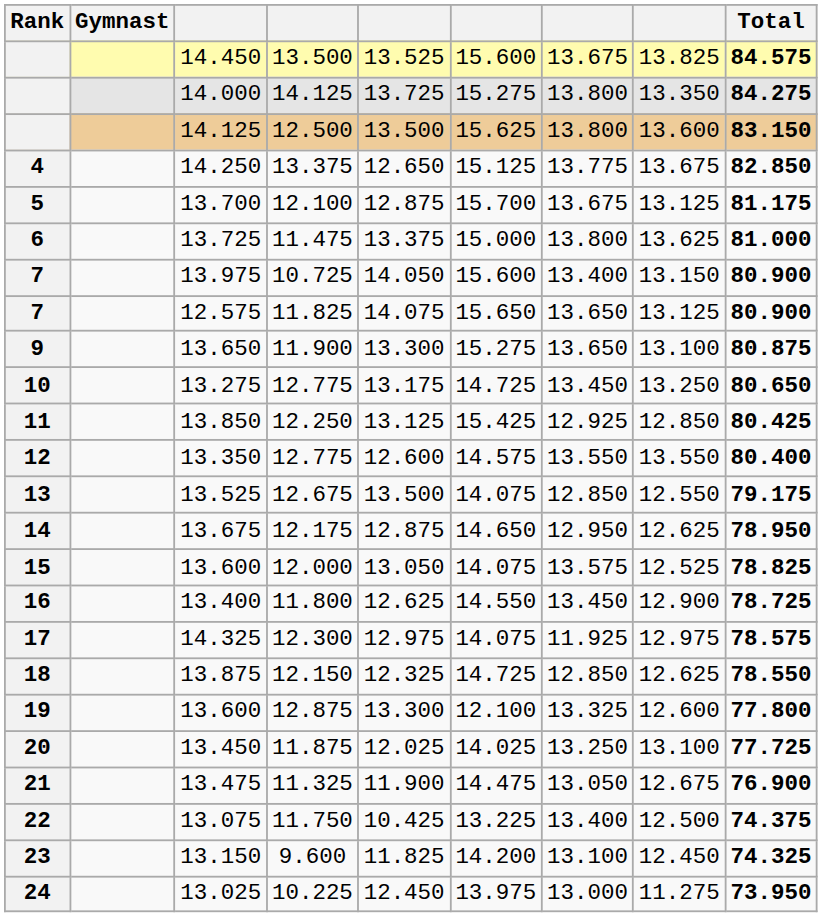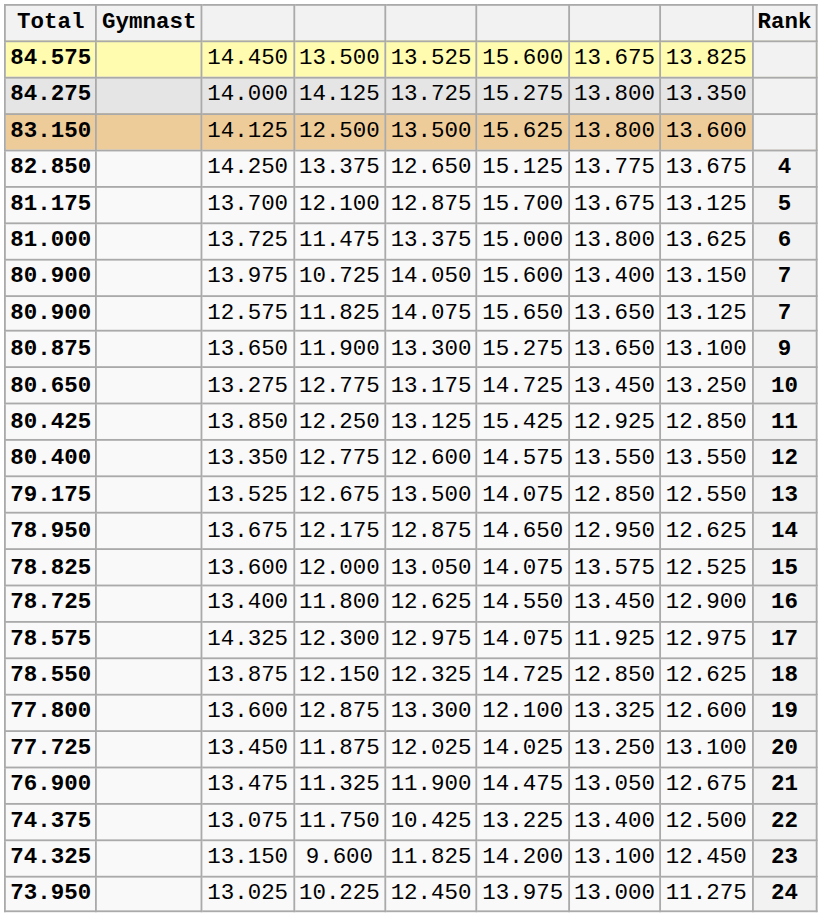 <table class="wikitable sortable" style="text-align:center; font-size:95%">
 <tr>
-<th scope=col>Rank</th>
+<th scope=col>Total</th>
 <th scope=col>Gymnast</th>
 <th scope=col></th>
 <th scope=col></th>
 <th scope=col></th>
 <th scope=col></th>
 <th scope=col></th>
 <th scope=col></th>
-<th scope=col>Total</th>
+<th scope=col>Rank</th>
 </tr>
 <tr bgcolor=fffcaf>
-<th scope=row></th>
+<td><strong>84.575</strong></td>
 <td align=left></td>
 <td>14.450</td>
 <td>13.500</td>
 <td>13.525</td>
 <td>15.600</td>
 <td>13.675</td>
 <td>13.825</td>
-<td><strong>84.575</strong></td>
+<th scope=row></th>
 </tr>
 <tr bgcolor=e5e5e5>
-<th scope=row></th>
+<td><strong>84.275</strong></td>
 <td align=left></td>
 <td>14.000</td>
 <td>14.125</td>
 <td>13.725</td>
 <td>15.275</td>
 <td>13.800</td>
 <td>13.350</td>
-<td><strong>84.275</strong></td>
+<th scope=row></th>
 </tr>
 <tr bgcolor=eecc99>
-<th scope=row></th>
+<td><strong>83.150</strong></td>
 <td align=left></td>
 <td>14.125</td>
 <td>12.500</td>
 <td>13.500</td>
 <td>15.625</td>
 <td>13.800</td>
 <td>13.600</td>
-<td><strong>83.150</strong></td>
+<th scope=row></th>
 </tr>
 <tr>
-<th scope=row>4</th>
+<td><strong>82.850</strong></td>
 <td align=left></td>
 <td>14.250</td>
 <td>13.375</td>
 <td>12.650</td>
 <td>15.125</td>
 <td>13.775</td>
 <td>13.675</td>
-<td><strong>82.850</strong></td>
+<th scope=row>4</th>
 </tr>
 <tr>
-<th scope=row>5</th>
+<td><strong>81.175</strong></td>
 <td align=left></td>
 <td>13.700</td>
 <td>12.100</td>
 <td>12.875</td>
 <td>15.700</td>
 <td>13.675</td>
 <td>13.125</td>
-<td><strong>81.175</strong></td>
+<th scope=row>5</th>
 </tr>
 <tr>
-<th scope=row>6</th>
+<td><strong>81.000</strong></td>
 <td align=left></td>
 <td>13.725</td>
 <td>11.475</td>
 <td>13.375</td>
 <td>15.000</td>
 <td>13.800</td>
 <td>13.625</td>
-<td><strong>81.000</strong></td>
+<th scope=row>6</th>
 </tr>
 <tr>
-<th scope=row>7</th>
+<td><strong>80.900</strong></td>
 <td align=left></td>
 <td>13.975</td>
 <td>10.725</td>
 <td>14.050</td>
 <td>15.600</td>
 <td>13.400</td>
 <td>13.150</td>
-<td><strong>80.900</strong></td>
+<th scope=row>7</th>
 </tr>
 <tr>
-<th scope=row>7</th>
+<td><strong>80.900</strong></td>
 <td align=left></td>
 <td>12.575</td>
 <td>11.825</td>
 <td>14.075</td>
 <td>15.650</td>
 <td>13.650</td>
 <td>13.125</td>
-<td><strong>80.900</strong></td>
+<th scope=row>7</th>
 </tr>
 <tr>
-<th scope=row>9</th>
+<td><strong>80.875</strong></td>
 <td align=left></td>
 <td>13.650</td>
 <td>11.900</td>
 <td>13.300</td>
 <td>15.275</td>
 <td>13.650</td>
 <td>13.100</td>
-<td><strong>80.875</strong></td>
+<th scope=row>9</th>
 </tr>
 <tr>
-<th scope=row>10</th>
+<td><strong>80.650</strong></td>
 <td align=left></td>
 <td>13.275</td>
 <td>12.775</td>
 <td>13.175</td>
 <td>14.725</td>
 <td>13.450</td>
 <td>13.250</td>
-<td><strong>80.650</strong></td>
+<th scope=row>10</th>
 </tr>
 <tr>
-<th scope=row>11</th>
+<td><strong>80.425</strong></td>
 <td align=left></td>
 <td>13.850</td>
 <td>12.250</td>
 <td>13.125</td>
 <td>15.425</td>
 <td>12.925</td>
 <td>12.850</td>
-<td><strong>80.425</strong></td>
+<th scope=row>11</th>
 </tr>
 <tr>
-<th scope=row>12</th>
+<td><strong>80.400</strong></td>
 <td align=left></td>
 <td>13.350</td>
 <td>12.775</td>
 <td>12.600</td>
 <td>14.575</td>
 <td>13.550</td>
 <td>13.550</td>
-<td><strong>80.400</strong></td>
+<th scope=row>12</th>
 </tr>
 <tr>
-<th scope=row>13</th>
+<td><strong>79.175</strong></td>
 <td align=left></td>
 <td>13.525</td>
 <td>12.675</td>
 <td>13.500</td>
 <td>14.075</td>
 <td>12.850</td>
 <td>12.550</td>
-<td><strong>79.175</strong></td>
+<th scope=row>13</th>
 </tr>
 <tr>
-<th scope=row>14</th>
+<td><strong>78.950</strong></td>
 <td align=left></td>
 <td>13.675</td>
 <td>12.175</td>
 <td>12.875</td>
 <td>14.650</td>
 <td>12.950</td>
 <td>12.625</td>
-<td><strong>78.950</strong></td>
+<th scope=row>14</th>
 </tr>
 <tr>
-<th scope=row>15</th>
+<td><strong>78.825</strong></td>
 <td align=left></td>
 <td>13.600</td>
 <td>12.000</td>
 <td>13.050</td>
 <td>14.075</td>
 <td>13.575</td>
 <td>12.525</td>
-<td><strong>78.825</strong></td>
+<th scope=row>15</th>
 </tr>
 <tr>
-<th scope=row>16</th>
+<td><strong>78.725</strong></td>
 <td align=left></td>
 <td>13.400</td>
 <td>11.800</td>
 <td>12.625</td>
 <td>14.550</td>
 <td>13.450</td>
 <td>12.900</td>
-<td><strong>78.725</strong></td>
+<th scope=row>16</th>
 </tr>
 <tr>
-<th scope=row>17</th>
+<td><strong>78.575</strong></td>
 <td align=left></td>
 <td>14.325</td>
 <td>12.300</td>
 <td>12.975</td>
 <td>14.075</td>
 <td>11.925</td>
 <td>12.975</td>
-<td><strong>78.575</strong></td>
+<th scope=row>17</th>
 </tr>
 <tr>
-<th scope=row>18</th>
+<td><strong>78.550</strong></td>
 <td align=left></td>
 <td>13.875</td>
 <td>12.150</td>
 <td>12.325</td>
 <td>14.725</td>
 <td>12.850</td>
 <td>12.625</td>
-<td><strong>78.550</strong></td>
+<th scope=row>18</th>
 </tr>
 <tr>
-<th scope=row>19</th>
+<td><strong>77.800</strong></td>
 <td align=left></td>
 <td>13.600</td>
 <td>12.875</td>
 <td>13.300</td>
 <td>12.100</td>
 <td>13.325</td>
 <td>12.600</td>
-<td><strong>77.800</strong></td>
+<th scope=row>19</th>
 </tr>
 <tr>
-<th scope=row>20</th>
+<td><strong>77.725</strong></td>
 <td align=left></td>
 <td>13.450</td>
 <td>11.875</td>
 <td>12.025</td>
 <td>14.025</td>
 <td>13.250</td>
 <td>13.100</td>
-<td><strong>77.725</strong></td>
+<th scope=row>20</th>
 </tr>
 <tr>
-<th scope=row>21</th>
+<td><strong>76.900</strong></td>
 <td align=left></td>
 <td>13.475</td>
 <td>11.325</td>
 <td>11.900</td>
 <td>14.475</td>
 <td>13.050</td>
 <td>12.675</td>
-<td><strong>76.900</strong></td>
+<th scope=row>21</th>
 </tr>
 <tr>
-<th scope=row>22</th>
+<td><strong>74.375</strong></td>
 <td align=left></td>
 <td>13.075</td>
 <td>11.750</td>
 <td>10.425</td>
 <td>13.225</td>
 <td>13.400</td>
 <td>12.500</td>
-<td><strong>74.375</strong></td>
+<th scope=row>22</th>
 </tr>
 <tr>
-<th scope=row>23</th>
+<td><strong>74.325</strong></td>
 <td align=left></td>
 <td>13.150</td>
 <td>9.600</td>
 <td>11.825</td>
 <td>14.200</td>
 <td>13.100</td>
 <td>12.450</td>
-<td><strong>74.325</strong></td>
+<th scope=row>23</th>
 </tr>
 <tr>
-<th scope=row>24</th>
+<td><strong>73.950</strong></td>
 <td align=left></td>
 <td>13.025</td>
 <td>10.225</td>
 <td>12.450</td>
 <td>13.975</td>
 <td>13.000</td>
 <td>11.275</td>
-<td><strong>73.950</strong></td>
+<th scope=row>24</th>
 </tr>
 </table>
